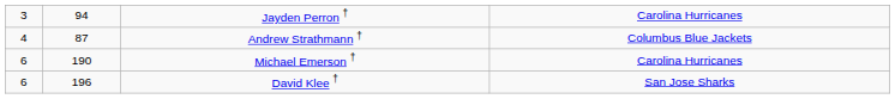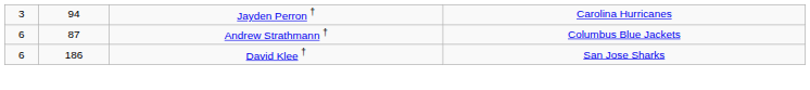 <table class="wikitable" width="60%">
 <tr align="center" bgcolor="">
 <td>3</td>
 <td>94</td>
 <td><a href='#'>Jayden Perron</a> <sup>†</sup></td>
 <td><a href='#'>Carolina Hurricanes</a></td>
 </tr>
 <tr align="center" bgcolor="">
-<td>4</td>
+<td>6</td>
 <td>87</td>
 <td><a href='#'>Andrew Strathmann</a> <sup>†</sup></td>
 <td><a href='#'>Columbus Blue Jackets</a></td>
 </tr>
 <tr align="center" bgcolor="">
 <td>6</td>
-<td>190</td>
-<td><a href='#'>Michael Emerson</a> <sup>†</sup></td>
-<td><a href='#'>Carolina Hurricanes</a></td>
-</tr>
-<tr align="center" bgcolor="">
-<td>6</td>
-<td>196</td>
+<td>186</td>
 <td><a href='#'>David Klee</a> <sup>†</sup></td>
 <td><a href='#'>San Jose Sharks</a></td>
 </tr>
 </table>
